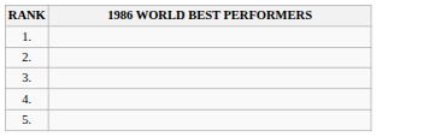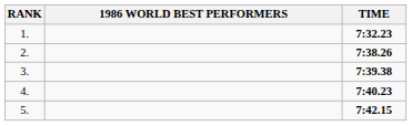 <table class="wikitable" style="border-collapse: collapse; font-size: 90%;">
 <tr>
 <th>RANK</th>
 <th align="center" style="width: 25em">1986 WORLD BEST PERFORMERS</th>
+<th align="center" style="width: 5em">TIME</th>
 </tr>
 <tr>
 <td align="center">1.</td>
 <td></td>
+<td align="center"><strong>7:32.23</strong></td>
 </tr>
 <tr>
 <td align="center">2.</td>
 <td></td>
+<td align="center"><strong>7:38.26</strong></td>
 </tr>
 <tr>
 <td align="center">3.</td>
 <td></td>
+<td align="center"><strong>7:39.38</strong></td>
 </tr>
 <tr>
 <td align="center">4.</td>
 <td></td>
+<td align="center"><strong>7:40.23</strong></td>
 </tr>
 <tr>
 <td align="center">5.</td>
 <td></td>
+<td align="center"><strong>7:42.15</strong></td>
 </tr>
 </table>
